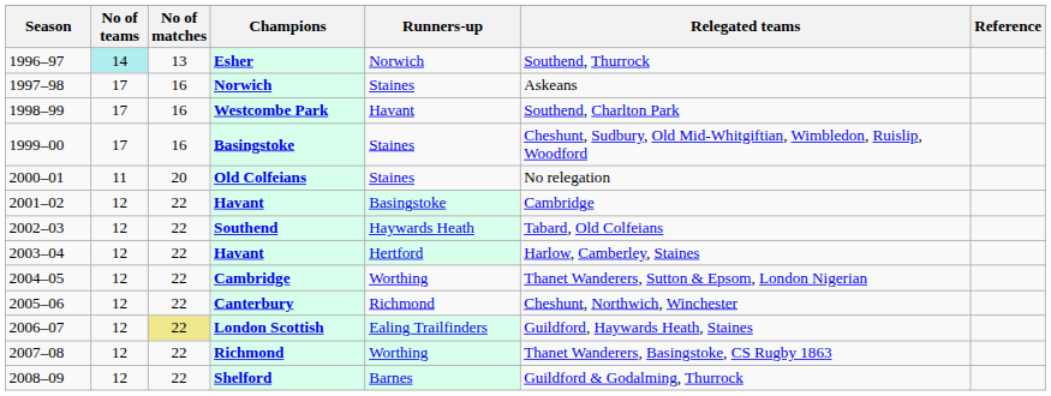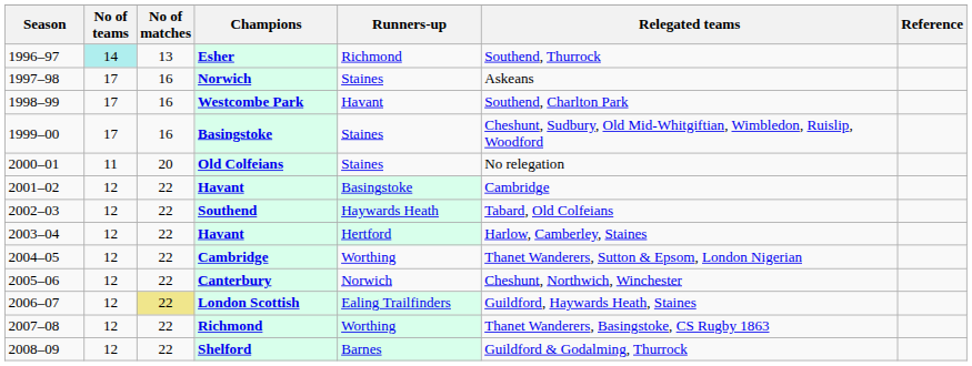 <table class="wikitable">
 <tr>
 </tr>
 <tr>
 <th style="width:80px;">Season</th>
 <th style="width:50px;">No of teams</th>
 <th style="width:50px;">No of matches</th>
 <th style="width:150px;">Champions</th>
 <th style="width:150px;">Runners-up</th>
 <th style="width:450px;">Relegated teams</th>
 <th style="width:50px;">Reference</th>
 </tr>
 <tr>
 <td>1996–97</td>
 <td style="background: paleturquoise; text-align: center;">14</td>
 <td style="text-align: center;">13</td>
 <td style="background:#d8ffeb;"><strong><a href='#'>Esher</a></strong></td>
-<td><a href='#'>Norwich</a></td>
+<td><a href='#'>Richmond</a></td>
 <td><a href='#'>Southend</a>, <a href='#'>Thurrock</a></td>
 <td></td>
 </tr>
 <tr>
 <td>1997–98</td>
 <td style="text-align: center;">17</td>
 <td style="text-align: center;">16</td>
 <td style="background:#d8ffeb;"><strong><a href='#'>Norwich</a></strong></td>
 <td><a href='#'>Staines</a></td>
 <td>Askeans</td>
 <td></td>
 </tr>
 <tr>
 <td>1998–99</td>
 <td style="text-align: center;">17</td>
 <td style="text-align: center;">16</td>
 <td style="background:#d8ffeb;"><strong><a href='#'>Westcombe Park</a></strong></td>
 <td><a href='#'>Havant</a></td>
 <td><a href='#'>Southend</a>, <a href='#'>Charlton Park</a></td>
 <td></td>
 </tr>
 <tr>
 <td>1999–00</td>
 <td style="text-align: center;">17</td>
 <td style="text-align: center;">16</td>
 <td style="background:#d8ffeb;"><strong><a href='#'>Basingstoke</a></strong></td>
 <td><a href='#'>Staines</a></td>
 <td><a href='#'>Cheshunt</a>, <a href='#'>Sudbury</a>, <a href='#'>Old Mid-Whitgiftian</a>, <a href='#'>Wimbledon</a>, <a href='#'>Ruislip</a>, <a href='#'>Woodford</a></td>
 <td></td>
 </tr>
 <tr>
 <td>2000–01</td>
 <td style="text-align: center;">11</td>
 <td style="text-align: center;">20</td>
 <td style="background:#d8ffeb;"><strong><a href='#'>Old Colfeians</a></strong></td>
 <td><a href='#'>Staines</a></td>
 <td>No relegation</td>
 <td></td>
 </tr>
 <tr>
 <td>2001–02</td>
 <td style="text-align: center;">12</td>
 <td style="text-align: center;">22</td>
 <td style="background:#d8ffeb;"><strong><a href='#'>Havant</a></strong></td>
 <td style="background:#d8ffeb;"><a href='#'>Basingstoke</a></td>
 <td><a href='#'>Cambridge</a></td>
 <td></td>
 </tr>
 <tr>
 <td>2002–03</td>
 <td style="text-align: center;">12</td>
 <td style="text-align: center;">22</td>
 <td style="background:#d8ffeb;"><strong><a href='#'>Southend</a></strong></td>
 <td style="background:#d8ffeb;"><a href='#'>Haywards Heath</a></td>
 <td><a href='#'>Tabard</a>, <a href='#'>Old Colfeians</a></td>
 <td></td>
 </tr>
 <tr>
 <td>2003–04</td>
 <td style="text-align: center;">12</td>
 <td style="text-align: center;">22</td>
 <td style="background:#d8ffeb;"><strong><a href='#'>Havant</a></strong></td>
 <td style="background:#d8ffeb;"><a href='#'>Hertford</a></td>
 <td><a href='#'>Harlow</a>, <a href='#'>Camberley</a>, <a href='#'>Staines</a></td>
 <td></td>
 </tr>
 <tr>
 <td>2004–05</td>
 <td style="text-align: center;">12</td>
 <td style="text-align: center;">22</td>
 <td style="background:#d8ffeb;"><strong><a href='#'>Cambridge</a></strong></td>
 <td><a href='#'>Worthing</a></td>
 <td><a href='#'>Thanet Wanderers</a>, <a href='#'>Sutton & Epsom</a>, <a href='#'>London Nigerian</a></td>
 <td></td>
 </tr>
 <tr>
 <td>2005–06</td>
 <td style="text-align: center;">12</td>
 <td style="text-align: center;">22</td>
 <td style="background:#d8ffeb;"><strong><a href='#'>Canterbury</a></strong></td>
-<td><a href='#'>Richmond</a></td>
+<td><a href='#'>Norwich</a></td>
 <td><a href='#'>Cheshunt</a>, <a href='#'>Northwich</a>, <a href='#'>Winchester</a></td>
 <td></td>
 </tr>
 <tr>
 <td>2006–07</td>
 <td style="text-align: center;">12</td>
 <td style="background: khaki; text-align: center;">22</td>
 <td style="background:#d8ffeb;"><strong><a href='#'>London Scottish</a></strong></td>
 <td style="background:#d8ffeb;"><a href='#'>Ealing Trailfinders</a></td>
 <td><a href='#'>Guildford</a>, <a href='#'>Haywards Heath</a>, <a href='#'>Staines</a></td>
 <td></td>
 </tr>
 <tr>
 <td>2007–08</td>
 <td style="text-align: center;">12</td>
 <td style="text-align: center;">22</td>
 <td style="background:#d8ffeb;"><strong><a href='#'>Richmond</a></strong></td>
 <td style="background:#d8ffeb;"><a href='#'>Worthing</a></td>
 <td><a href='#'>Thanet Wanderers</a>, <a href='#'>Basingstoke</a>, <a href='#'>CS Rugby 1863</a></td>
 <td></td>
 </tr>
 <tr>
 <td>2008–09</td>
 <td style="text-align: center;">12</td>
 <td style="text-align: center;">22</td>
 <td style="background:#d8ffeb;"><strong><a href='#'>Shelford</a></strong></td>
 <td style="background:#d8ffeb;"><a href='#'>Barnes</a></td>
 <td><a href='#'>Guildford & Godalming</a>, <a href='#'>Thurrock</a></td>
 <td></td>
 </tr>
 </table>
